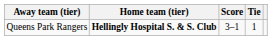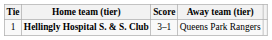 <table class="wikitable" style="text-align:center; font-size:85%">
 <tr>
-<th>Away team (tier)</th>
+<th>Tie</th>
 <th>Home team (tier)</th>
 <th>Score</th>
-<th>Tie</th>
+<th>Away team (tier)</th>
 <th></th>
 </tr>
 <tr>
-<td>Queens Park Rangers</td>
+<td align="center">1</td>
 <td><strong>Hellingly Hospital S. & S. Club</strong></td>
 <td align="center">3–1</td>
-<td align="center">1</td>
+<td>Queens Park Rangers</td>
 <td></td>
 </tr>
 </table>
